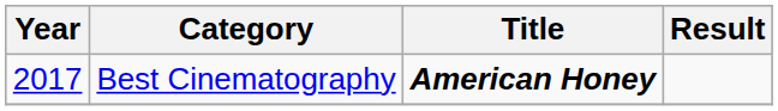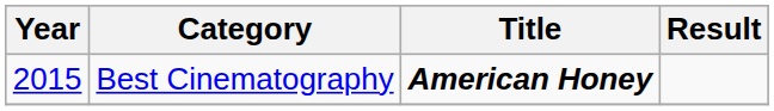 <table class="wikitable">
 <tr>
 <th>Year</th>
 <th>Category</th>
 <th>Title</th>
 <th>Result</th>
 </tr>
 <tr>
-<td><a href='#'>2017</a></td>
+<td><a href='#'>2015</a></td>
 <td><a href='#'>Best Cinematography</a></td>
 <td><strong><em>American Honey</em></strong></td>
 <td></td>
 </tr>
 <tr>
 </tr>
 </table>
